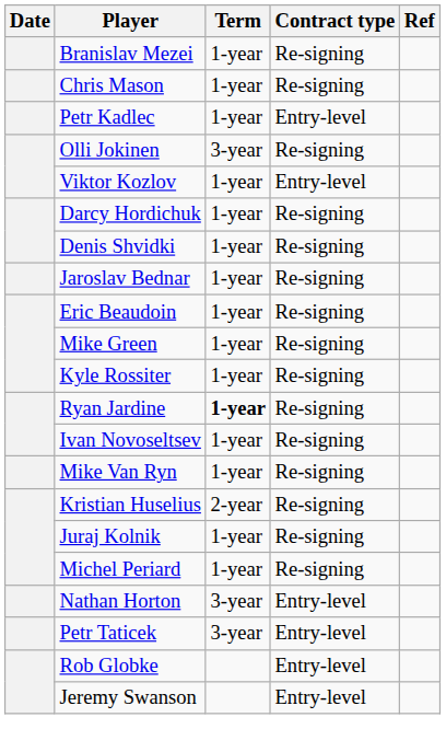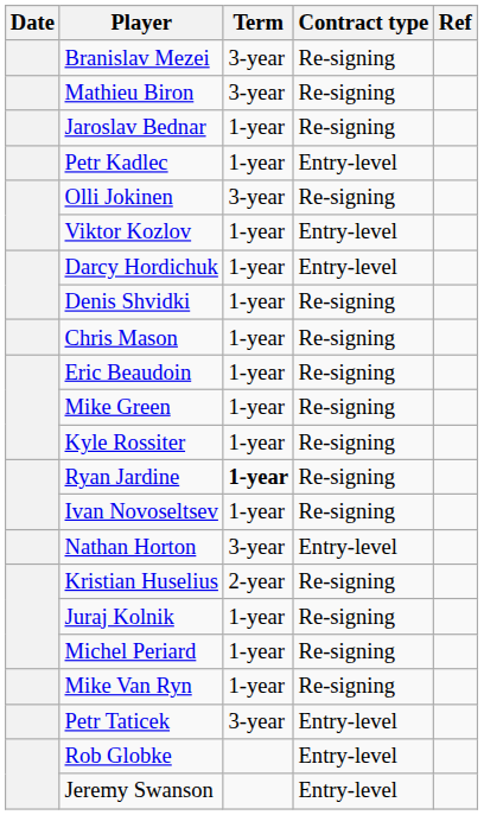 <table class="wikitable plainrowheaders">
 <tr style="background:#ddd; text-align:center;">
 <th>Date</th>
 <th>Player</th>
 <th>Term</th>
 <th>Contract type</th>
 <th>Ref</th>
 </tr>
 <tr>
 <th scope="row"></th>
 <td><a href='#'>Branislav Mezei</a></td>
-<td>1-year</td>
+<td>3-year</td>
 <td>Re-signing</td>
 <td></td>
 </tr>
 <tr>
 <th scope="row"></th>
-<td><a href='#'>Chris Mason</a></td>
+<td><a href='#'>Mathieu Biron</a></td>
+<td>3-year</td>
+<td>Re-signing</td>
+<td></td>
+</tr>
+<tr>
+<th scope="row"></th>
+<td><a href='#'>Jaroslav Bednar</a></td>
 <td>1-year</td>
 <td>Re-signing</td>
 <td></td>
 </tr>
 <tr>
 <th scope="row"></th>
 <td><a href='#'>Petr Kadlec</a></td>
 <td>1-year</td>
 <td>Entry-level</td>
 <td></td>
 </tr>
 <tr>
 <th scope="row" rowspan=2></th>
 <td><a href='#'>Olli Jokinen</a></td>
 <td>3-year</td>
 <td>Re-signing</td>
 <td></td>
 </tr>
 <tr>
 <td><a href='#'>Viktor Kozlov</a></td>
 <td>1-year</td>
 <td>Entry-level</td>
 <td></td>
 </tr>
 <tr>
 <th scope="row" rowspan=2></th>
 <td><a href='#'>Darcy Hordichuk</a></td>
 <td>1-year</td>
-<td>Re-signing</td>
+<td>Entry-level</td>
 <td></td>
 </tr>
 <tr>
 <td><a href='#'>Denis Shvidki</a></td>
 <td>1-year</td>
 <td>Re-signing</td>
 <td></td>
 </tr>
 <tr>
 <th scope="row"></th>
-<td><a href='#'>Jaroslav Bednar</a></td>
+<td><a href='#'>Chris Mason</a></td>
 <td>1-year</td>
 <td>Re-signing</td>
 <td></td>
 </tr>
 <tr>
 <th scope="row" rowspan=3></th>
 <td><a href='#'>Eric Beaudoin</a></td>
 <td>1-year</td>
 <td>Re-signing</td>
 <td></td>
 </tr>
 <tr>
 <td><a href='#'>Mike Green</a></td>
 <td>1-year</td>
 <td>Re-signing</td>
 <td></td>
 </tr>
 <tr>
 <td><a href='#'>Kyle Rossiter</a></td>
 <td>1-year</td>
 <td>Re-signing</td>
 <td></td>
 </tr>
 <tr>
 <th scope="row" rowspan=2></th>
 <td><a href='#'>Ryan Jardine</a></td>
 <td><strong>1-year</strong></td>
 <td>Re-signing</td>
 <td></td>
 </tr>
 <tr>
 <td><a href='#'>Ivan Novoseltsev</a></td>
 <td>1-year</td>
 <td>Re-signing</td>
 <td></td>
 </tr>
 <tr>
 <th scope="row"></th>
-<td><a href='#'>Mike Van Ryn</a></td>
-<td>1-year</td>
-<td>Re-signing</td>
+<td><a href='#'>Nathan Horton</a></td>
+<td>3-year</td>
+<td>Entry-level</td>
 <td></td>
 </tr>
 <tr>
 <th scope="row" rowspan=3></th>
 <td><a href='#'>Kristian Huselius</a></td>
 <td>2-year</td>
 <td>Re-signing</td>
 <td></td>
 </tr>
 <tr>
 <td><a href='#'>Juraj Kolnik</a></td>
 <td>1-year</td>
 <td>Re-signing</td>
 <td></td>
 </tr>
 <tr>
 <td><a href='#'>Michel Periard</a></td>
 <td>1-year</td>
 <td>Re-signing</td>
 <td></td>
 </tr>
 <tr>
 <th scope="row"></th>
-<td><a href='#'>Nathan Horton</a></td>
-<td>3-year</td>
-<td>Entry-level</td>
+<td><a href='#'>Mike Van Ryn</a></td>
+<td>1-year</td>
+<td>Re-signing</td>
 <td></td>
 </tr>
 <tr>
 <th scope="row"></th>
 <td><a href='#'>Petr Taticek</a></td>
 <td>3-year</td>
 <td>Entry-level</td>
 <td></td>
 </tr>
 <tr>
 <th scope="row" rowspan=2></th>
 <td><a href='#'>Rob Globke</a></td>
 <td></td>
 <td>Entry-level</td>
 <td></td>
 </tr>
 <tr>
 <td>Jeremy Swanson</td>
 <td></td>
 <td>Entry-level</td>
 <td></td>
 </tr>
 </table>
